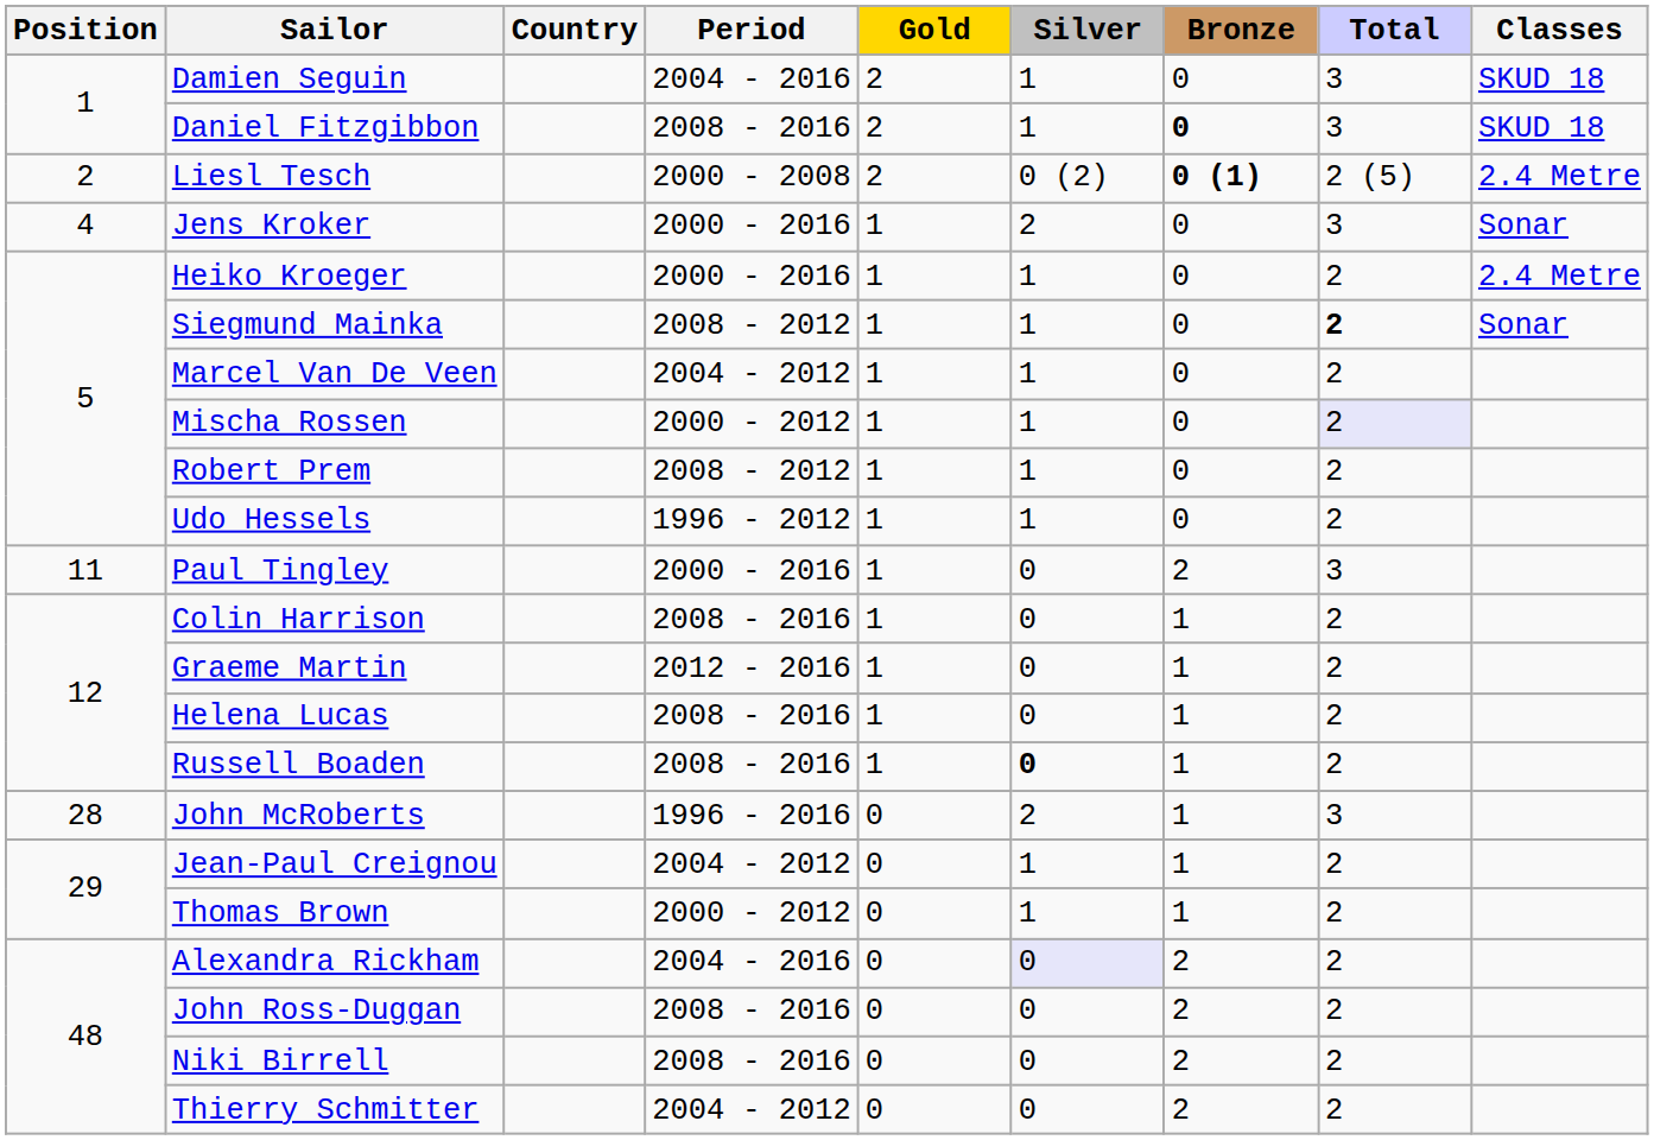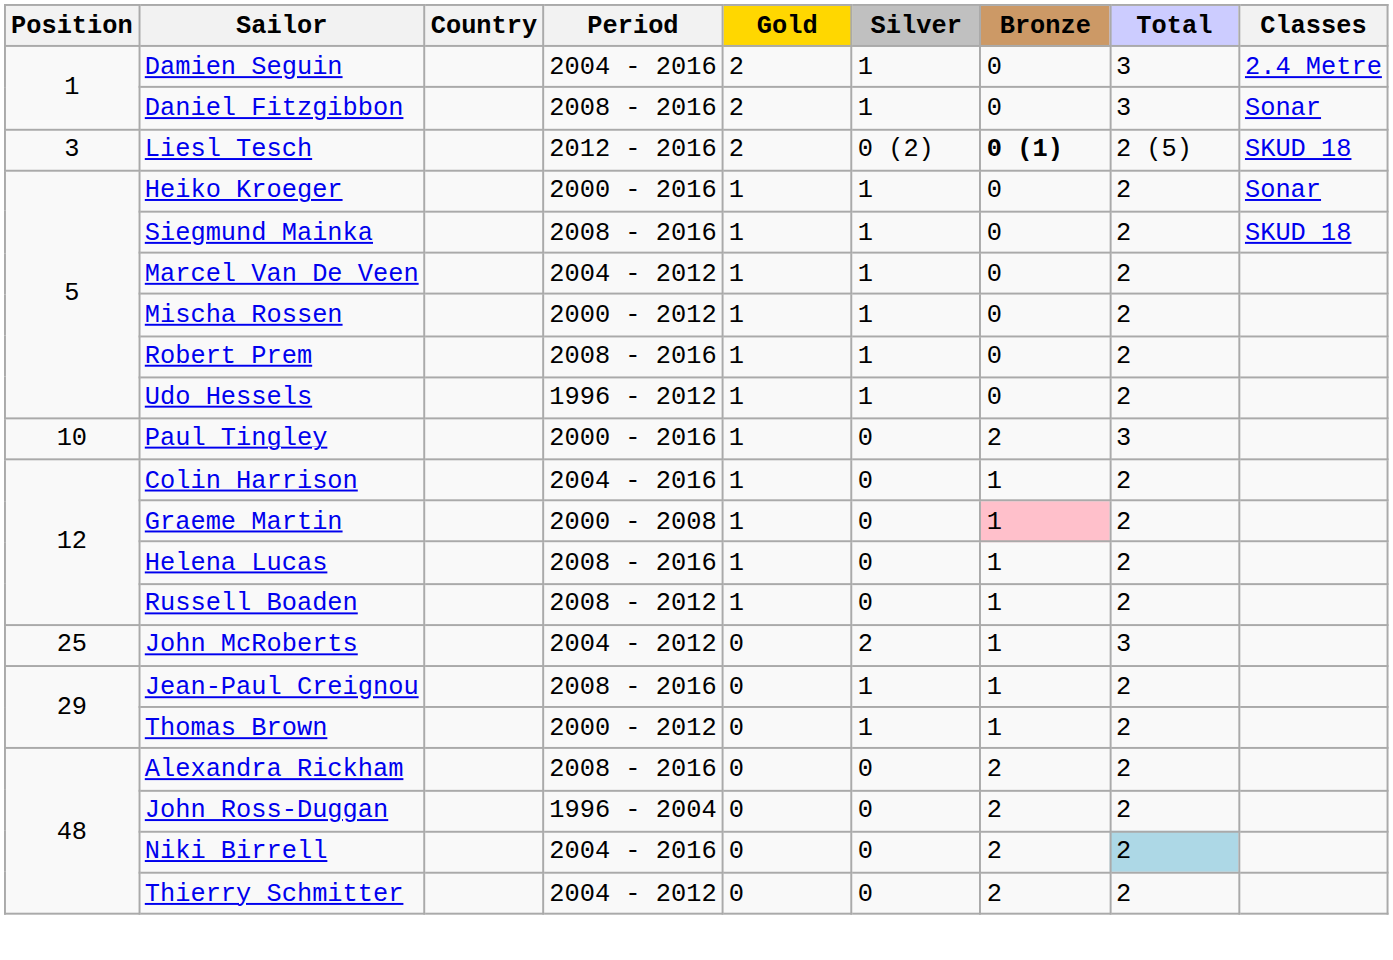 <table class="wikitable sortable">
 <tr>
 <th align=center><strong>Position</strong></th>
 <th align=center><strong>Sailor</strong></th>
 <th align=center><strong>Country</strong></th>
 <th align=center><strong>Period</strong></th>
 <td style="background:gold; width:60px; text-align:center;"><strong>Gold</strong></td>
 <td style="background:silver; width:60px; text-align:center;"><strong>Silver</strong></td>
 <td style="background:#c96; width:60px; text-align:center;"><strong>Bronze</strong></td>
 <td style="background:#ccf; width:60px; text-align:center;"><strong>Total</strong></td>
 <th align=center><strong>Classes</strong></th>
 </tr>
 <tr>
 <td rowspan=2 align=center>1</td>
 <td><a href='#'>Damien Seguin</a></td>
 <td></td>
 <td>2004 - 2016</td>
 <td>2</td>
 <td>1</td>
 <td>0</td>
 <td>3</td>
-<td><a href='#'>SKUD 18</a></td>
+<td><a href='#'>2.4 Metre</a></td>
 </tr>
 <tr>
 <td><a href='#'>Daniel Fitzgibbon</a></td>
 <td></td>
 <td>2008 - 2016</td>
 <td>2</td>
 <td>1</td>
-<td><strong>0</strong></td>
+<td>0</td>
 <td>3</td>
-<td><a href='#'>SKUD 18</a></td>
+<td><a href='#'>Sonar</a></td>
 </tr>
 <tr>
-<td rowspan=1 align=center>2</td>
+<td rowspan=1 align=center>3</td>
 <td><a href='#'>Liesl Tesch</a></td>
 <td></td>
-<td>2000 - 2008</td>
+<td>2012 - 2016</td>
 <td>2</td>
 <td>0 (2)</td>
 <td><strong>0 (1)</strong></td>
 <td>2 (5)</td>
-<td><a href='#'>2.4 Metre</a></td>
-</tr>
-<tr>
-<td rowspan=1 align=center>4</td>
-<td><a href='#'>Jens Kroker</a></td>
-<td></td>
-<td>2000 - 2016</td>
-<td>1</td>
-<td>2</td>
-<td>0</td>
-<td>3</td>
-<td><a href='#'>Sonar</a></td>
+<td><a href='#'>SKUD 18</a></td>
 </tr>
 <tr>
 <td rowspan=6 align=center>5</td>
 <td><a href='#'>Heiko Kroeger</a></td>
 <td></td>
 <td>2000 - 2016</td>
 <td>1</td>
 <td>1</td>
 <td>0</td>
 <td>2</td>
-<td><a href='#'>2.4 Metre</a></td>
+<td><a href='#'>Sonar</a></td>
 </tr>
 <tr>
 <td><a href='#'>Siegmund Mainka</a></td>
 <td></td>
-<td>2008 - 2012</td>
+<td>2008 - 2016</td>
 <td>1</td>
 <td>1</td>
 <td>0</td>
-<td><strong>2</strong></td>
-<td><a href='#'>Sonar</a></td>
+<td>2</td>
+<td><a href='#'>SKUD 18</a></td>
 </tr>
 <tr>
 <td><a href='#'>Marcel Van De Veen</a></td>
 <td></td>
 <td>2004 - 2012</td>
 <td>1</td>
 <td>1</td>
 <td>0</td>
 <td>2</td>
 <td></td>
 </tr>
 <tr>
 <td><a href='#'>Mischa Rossen</a></td>
 <td></td>
 <td>2000 - 2012</td>
 <td>1</td>
 <td>1</td>
 <td>0</td>
-<td style="background: lavender;">2</td>
+<td>2</td>
 <td></td>
 </tr>
 <tr>
 <td><a href='#'>Robert Prem</a></td>
 <td></td>
-<td>2008 - 2012</td>
+<td>2008 - 2016</td>
 <td>1</td>
 <td>1</td>
 <td>0</td>
 <td>2</td>
 <td></td>
 </tr>
 <tr>
 <td><a href='#'>Udo Hessels</a></td>
 <td></td>
 <td>1996 - 2012</td>
 <td>1</td>
 <td>1</td>
 <td>0</td>
 <td>2</td>
 <td></td>
 </tr>
 <tr>
-<td rowspan=1 align=center>11</td>
+<td rowspan=1 align=center>10</td>
 <td><a href='#'>Paul Tingley</a></td>
 <td></td>
 <td>2000 - 2016</td>
 <td>1</td>
 <td>0</td>
 <td>2</td>
 <td>3</td>
 <td></td>
 </tr>
 <tr>
 <td rowspan=4 align=center>12</td>
 <td><a href='#'>Colin Harrison</a></td>
 <td></td>
-<td>2008 - 2016</td>
+<td>2004 - 2016</td>
 <td>1</td>
 <td>0</td>
 <td>1</td>
 <td>2</td>
 <td></td>
 </tr>
 <tr>
 <td><a href='#'>Graeme Martin</a></td>
 <td></td>
-<td>2012 - 2016</td>
+<td>2000 - 2008</td>
 <td>1</td>
 <td>0</td>
-<td>1</td>
+<td style="background: pink;">1</td>
 <td>2</td>
 <td></td>
 </tr>
 <tr>
 <td><a href='#'>Helena Lucas</a></td>
 <td></td>
 <td>2008 - 2016</td>
 <td>1</td>
 <td>0</td>
 <td>1</td>
 <td>2</td>
 <td></td>
 </tr>
 <tr>
 <td><a href='#'>Russell Boaden</a></td>
 <td></td>
-<td>2008 - 2016</td>
+<td>2008 - 2012</td>
 <td>1</td>
-<td><strong>0</strong></td>
+<td>0</td>
 <td>1</td>
 <td>2</td>
 <td></td>
 </tr>
 <tr>
-<td rowspan=1 align=center>28</td>
+<td rowspan=1 align=center>25</td>
 <td><a href='#'>John McRoberts</a></td>
 <td></td>
-<td>1996 - 2016</td>
+<td>2004 - 2012</td>
 <td>0</td>
 <td>2</td>
 <td>1</td>
 <td>3</td>
 <td></td>
 </tr>
 <tr>
 <td rowspan=2 align=center>29</td>
 <td><a href='#'>Jean-Paul Creignou</a></td>
 <td></td>
-<td>2004 - 2012</td>
+<td>2008 - 2016</td>
 <td>0</td>
 <td>1</td>
 <td>1</td>
 <td>2</td>
 <td></td>
 </tr>
 <tr>
 <td><a href='#'>Thomas Brown</a></td>
 <td></td>
 <td>2000 - 2012</td>
 <td>0</td>
 <td>1</td>
 <td>1</td>
 <td>2</td>
 <td></td>
 </tr>
 <tr>
 <td rowspan=4 align=center>48</td>
 <td><a href='#'>Alexandra Rickham</a></td>
 <td></td>
-<td>2004 - 2016</td>
+<td>2008 - 2016</td>
 <td>0</td>
-<td style="background: lavender;">0</td>
+<td>0</td>
 <td>2</td>
 <td>2</td>
 <td></td>
 </tr>
 <tr>
 <td><a href='#'>John Ross-Duggan</a></td>
 <td></td>
-<td>2008 - 2016</td>
+<td>1996 - 2004</td>
 <td>0</td>
 <td>0</td>
 <td>2</td>
 <td>2</td>
 <td></td>
 </tr>
 <tr>
 <td><a href='#'>Niki Birrell</a></td>
 <td></td>
-<td>2008 - 2016</td>
+<td>2004 - 2016</td>
 <td>0</td>
 <td>0</td>
 <td>2</td>
-<td>2</td>
+<td style="background: lightblue;">2</td>
 <td></td>
 </tr>
 <tr>
 <td><a href='#'>Thierry Schmitter</a></td>
 <td></td>
 <td>2004 - 2012</td>
 <td>0</td>
 <td>0</td>
 <td>2</td>
 <td>2</td>
 <td></td>
 </tr>
 </table>
